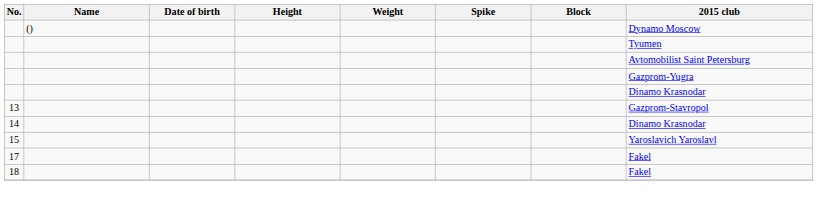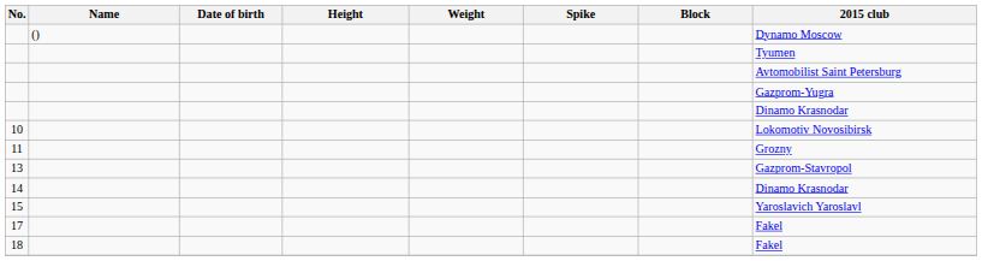 <table class="wikitable sortable" style="font-size:100%; text-align:center;">
 <tr>
 <th>No.</th>
 <th style="width:12em">Name</th>
 <th style="width:8em">Date of birth</th>
 <th style="width:10em">Height</th>
 <th style="width:9em">Weight</th>
 <th style="width:9em">Spike</th>
 <th style="width:9em">Block</th>
 <th style="width:18em">2015 club</th>
 </tr>
 <tr>
 <td></td>
 <td align=left> ()</td>
 <td align=right></td>
 <td></td>
 <td></td>
 <td></td>
 <td></td>
 <td align=left> <a href='#'>Dynamo Moscow</a></td>
 </tr>
 <tr>
 <td></td>
 <td align=left></td>
 <td align=right></td>
 <td></td>
 <td></td>
 <td></td>
 <td></td>
 <td align=left> <a href='#'>Tyumen</a></td>
 </tr>
 <tr>
 <td></td>
 <td align=left></td>
 <td align=right></td>
 <td></td>
 <td></td>
 <td></td>
 <td></td>
 <td align=left> <a href='#'>Avtomobilist Saint Petersburg</a></td>
 </tr>
 <tr>
 <td></td>
 <td align=left></td>
 <td align=right></td>
 <td></td>
 <td></td>
 <td></td>
 <td></td>
 <td align=left> <a href='#'>Gazprom-Yugra</a></td>
 </tr>
 <tr>
 <td></td>
 <td align=left></td>
 <td align=right></td>
 <td></td>
 <td></td>
 <td></td>
 <td></td>
 <td align=left> <a href='#'>Dinamo Krasnodar</a></td>
 </tr>
 <tr>
+<td>10</td>
+<td align=left></td>
+<td align=right></td>
+<td></td>
+<td></td>
+<td></td>
+<td></td>
+<td align=left> <a href='#'>Lokomotiv Novosibirsk</a></td>
+</tr>
+<tr>
+<td>11</td>
+<td align=left></td>
+<td align=right></td>
+<td></td>
+<td></td>
+<td></td>
+<td></td>
+<td align=left> <a href='#'>Grozny</a></td>
+</tr>
+<tr>
 <td>13</td>
 <td align=left></td>
 <td align=right></td>
 <td></td>
 <td></td>
 <td></td>
 <td></td>
 <td align=left> <a href='#'>Gazprom-Stavropol</a></td>
 </tr>
 <tr>
 <td>14</td>
 <td align=left></td>
 <td align=right></td>
 <td></td>
 <td></td>
 <td></td>
 <td></td>
 <td align=left> <a href='#'>Dinamo Krasnodar</a></td>
 </tr>
 <tr>
 <td>15</td>
 <td align=left></td>
 <td align=right></td>
 <td></td>
 <td></td>
 <td></td>
 <td></td>
 <td align=left> <a href='#'>Yaroslavich Yaroslavl</a></td>
 </tr>
 <tr>
 <td>17</td>
 <td align=left></td>
 <td align=right></td>
 <td></td>
 <td></td>
 <td></td>
 <td></td>
 <td align=left> <a href='#'>Fakel</a></td>
 </tr>
 <tr>
 <td>18</td>
 <td align=left></td>
 <td align=right></td>
 <td></td>
 <td></td>
 <td></td>
 <td></td>
 <td align=left> <a href='#'>Fakel</a></td>
 </tr>
 <tr>
 </tr>
 </table>
